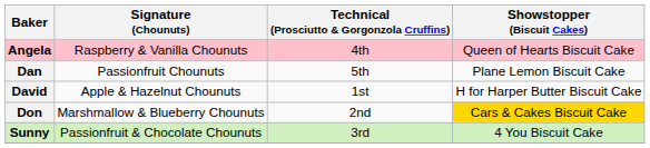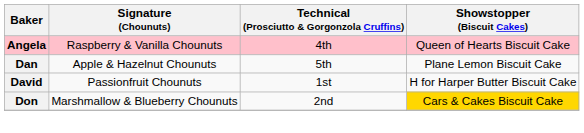 <table class="wikitable sortable" style="text-align:center">
 <tr>
 <th>Baker</th>
 <th class="unsortable">Signature<br><small>(Chounuts)</small></th>
 <th>Technical<br><small>(Prosciutto & Gorgonzola <a href='#'>Cruffins</a>)</small></th>
 <th class="unsortable">Showstopper<br><small>(Biscuit <a href='#'>Cakes</a>)</small></th>
 </tr>
 <tr style="background:Pink;">
 <th style="background:Pink;">Angela</th>
 <td>Raspberry & Vanilla Chounuts</td>
 <td>4th</td>
 <td>Queen of Hearts Biscuit Cake</td>
 </tr>
 <tr>
 <th>Dan</th>
-<td>Passionfruit Chounuts</td>
+<td>Apple & Hazelnut Chounuts</td>
 <td>5th</td>
 <td>Plane Lemon Biscuit Cake</td>
 </tr>
 <tr>
 <th>David</th>
-<td>Apple & Hazelnut Chounuts</td>
+<td>Passionfruit Chounuts</td>
 <td>1st</td>
 <td>H for Harper Butter Biscuit Cake</td>
 </tr>
 <tr>
 <th>Don</th>
 <td>Marshmallow & Blueberry Chounuts</td>
 <td>2nd</td>
 <td style="background: gold;">Cars & Cakes Biscuit Cake</td>
 </tr>
-<tr style="background:#d0f0c0;">
-<th style="background:#d0f0c0;">Sunny</th>
-<td>Passionfruit & Chocolate Chounuts</td>
-<td>3rd</td>
-<td>4 You Biscuit Cake</td>
-</tr>
 <tr>
 </tr>
 </table>
